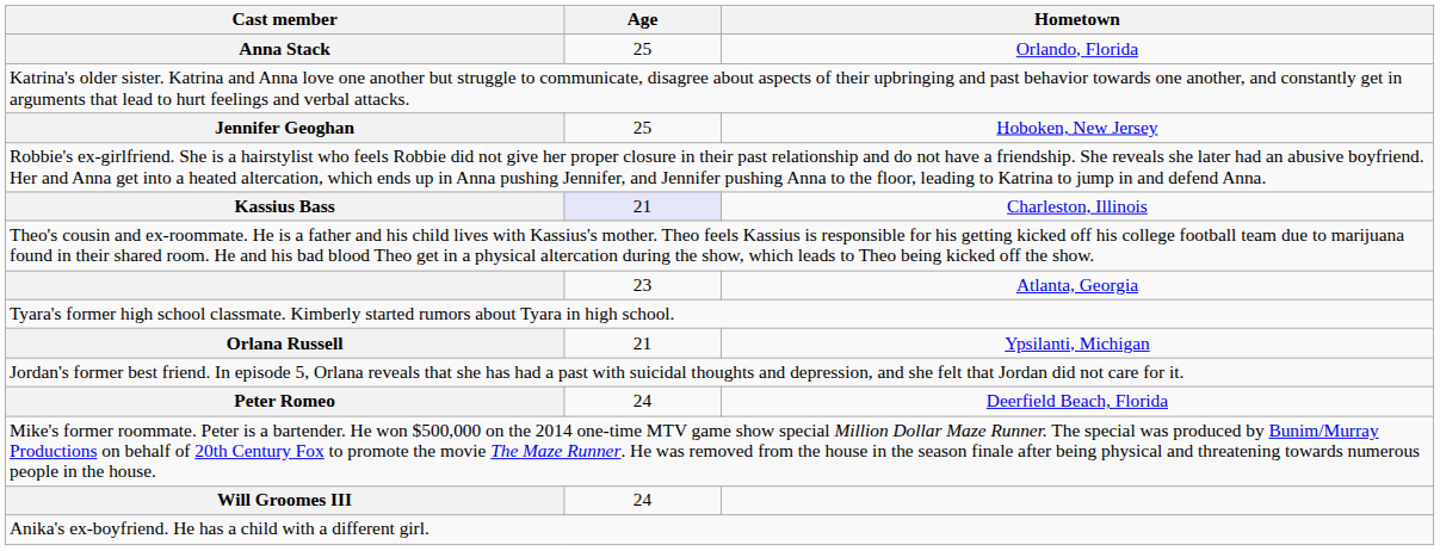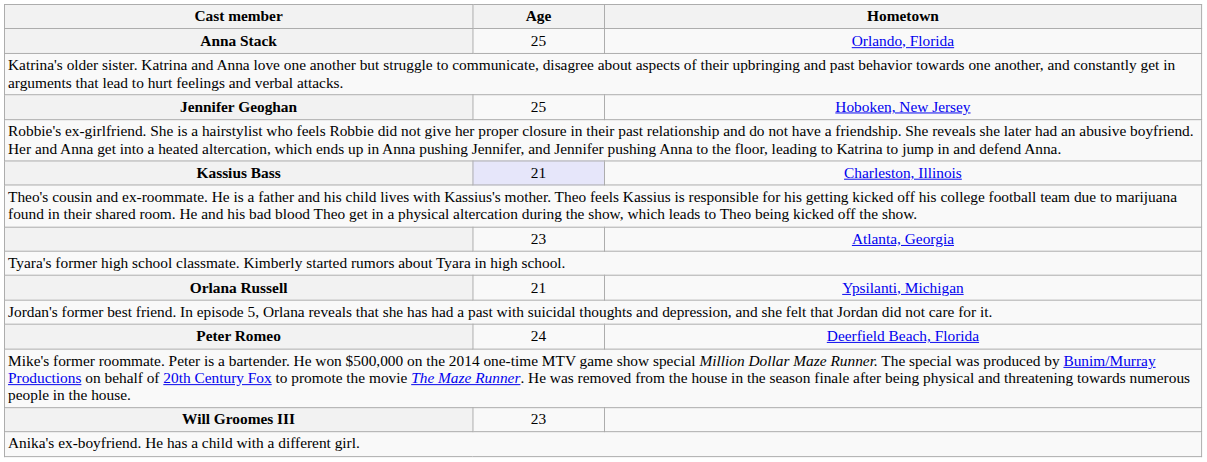 <table class="wikitable sortable" style="text-align:center">
 <tr>
 <th scope="col">Cast member</th>
 <th scope="col">Age</th>
 <th scope="col">Hometown</th>
 </tr>
 <tr>
 <th scope="row">Anna Stack</th>
 <td>25</td>
 <td><a href='#'>Orlando, Florida</a></td>
 </tr>
 <tr class="expand-child">
 <td colspan="3" align="left">Katrina's older sister. Katrina and Anna love one another but struggle to communicate, disagree about aspects of their upbringing and past behavior towards one another, and constantly get in arguments that lead to hurt feelings and verbal attacks.</td>
 </tr>
 <tr>
 <th scope="row">Jennifer Geoghan</th>
 <td>25</td>
 <td><a href='#'>Hoboken, New Jersey</a></td>
 </tr>
 <tr class="expand-child">
 <td colspan="3" align="left">Robbie's ex-girlfriend. She is a hairstylist who feels Robbie did not give her proper closure in their past relationship and do not have a friendship. She reveals she later had an abusive boyfriend. Her and Anna get into a heated altercation, which ends up in Anna pushing Jennifer, and Jennifer pushing Anna to the floor, leading to Katrina to jump in and defend Anna.</td>
 </tr>
 <tr>
 <th scope="row">Kassius Bass</th>
 <td style="background: lavender;">21</td>
 <td><a href='#'>Charleston, Illinois</a></td>
 </tr>
 <tr class="expand-child">
 <td colspan="3" align="left">Theo's cousin and ex-roommate. He is a father and his child lives with Kassius's mother. Theo feels Kassius is responsible for his getting kicked off his college football team due to marijuana found in their shared room. He and his bad blood Theo get in a physical altercation during the show, which leads to Theo being kicked off the show.</td>
 </tr>
 <tr>
 <th scope="row"></th>
 <td>23</td>
 <td><a href='#'>Atlanta, Georgia</a></td>
 </tr>
 <tr class="expand-child">
 <td colspan="3" align="left">Tyara's former high school classmate. Kimberly started rumors about Tyara in high school.</td>
 </tr>
 <tr>
 <th scope="row">Orlana Russell</th>
 <td>21</td>
 <td><a href='#'>Ypsilanti, Michigan</a></td>
 </tr>
 <tr class="expand-child">
 <td colspan="3" align="left">Jordan's former best friend. In episode 5, Orlana reveals that she has had a past with suicidal thoughts and depression, and she felt that Jordan did not care for it.</td>
 </tr>
 <tr>
 <th scope="row">Peter Romeo</th>
 <td>24</td>
 <td><a href='#'>Deerfield Beach, Florida</a></td>
 </tr>
 <tr class="expand-child">
 <td colspan="3" align="left">Mike's former roommate. Peter is a bartender. He won $500,000 on the 2014 one-time MTV game show special <em>Million Dollar Maze Runner.</em> The special was produced by <a href='#'>Bunim/Murray Productions</a> on behalf of <a href='#'>20th Century Fox</a> to promote the movie <em><a href='#'>The Maze Runner</a></em>. He was removed from the house in the season finale after being physical and threatening towards numerous people in the house.</td>
 </tr>
 <tr>
 <th scope="row">Will Groomes III</th>
-<td>24</td>
+<td>23</td>
 <td></td>
 </tr>
 <tr class="expand-child">
 <td colspan="3" align="left">Anika's ex-boyfriend. He has a child with a different girl.</td>
 </tr>
 </table>
